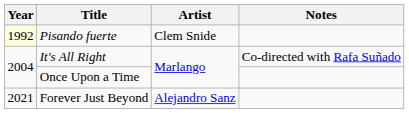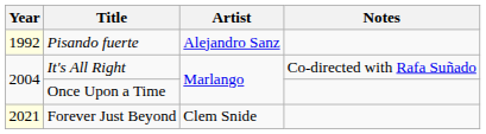 <table class= "wikitable sortable">
 <tr>
 <th style="width:26px;">Year</th>
 <th>Title</th>
 <th>Artist</th>
 <th>Notes</th>
 </tr>
 <tr>
 <td style="background: lightyellow;">1992</td>
 <td><em>Pisando fuerte</em></td>
-<td>Clem Snide</td>
+<td><a href='#'>Alejandro Sanz</a></td>
 <td></td>
 </tr>
 <tr>
 <td rowspan="2">2004</td>
 <td><em> It's All Right</em></td>
 <td rowspan="2"><a href='#'>Marlango</a></td>
 <td>Co-directed with <a href='#'>Rafa Suñado</a></td>
 </tr>
 <tr>
 <td>Once Upon a Time</td>
 <td></td>
 </tr>
 <tr>
-<td>2021</td>
+<td style="background: lightyellow;">2021</td>
 <td>Forever Just Beyond</td>
-<td><a href='#'>Alejandro Sanz</a></td>
+<td>Clem Snide</td>
 <td></td>
 </tr>
 </table>
